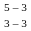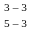 <table style="text-align:center">
 <tr>
 <th width=200></th>
 <th width=100></th>
 <th width=200></th>
 </tr>
 <tr>
+<td align=right></td>
+<td>3 – 3</td>
+<td align=left></td>
+</tr>
+<tr>
 <td align=right><strong></strong></td>
 <td>5 – 3</td>
 <td align=left></td>
 </tr>
-<tr>
-<td align=right></td>
-<td>3 – 3</td>
-<td align=left></td>
-</tr>
 </table>
